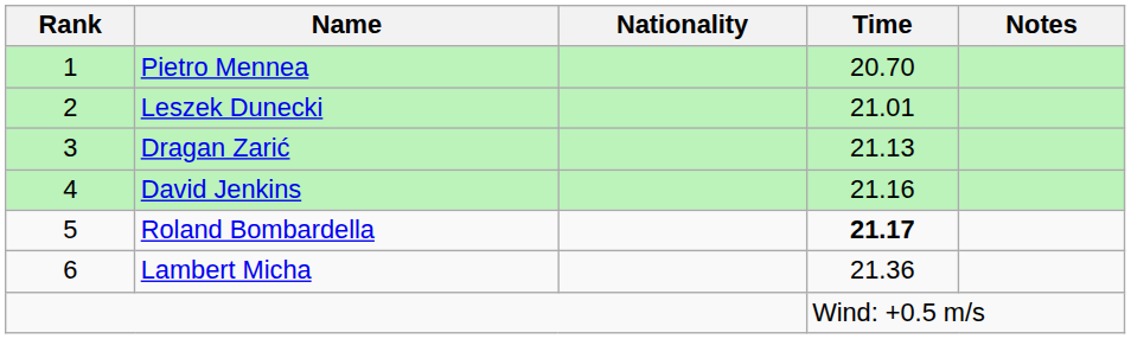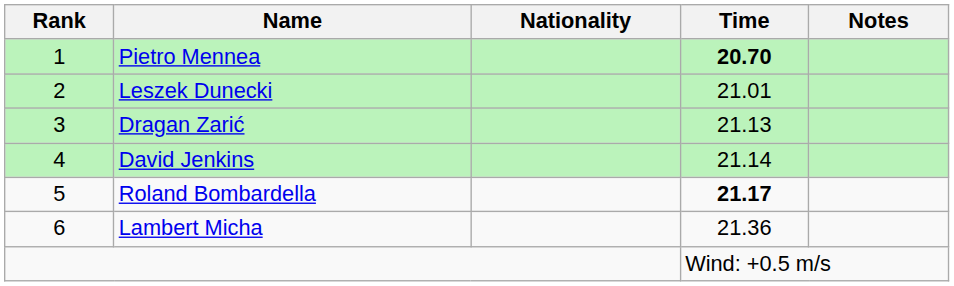 <table class="wikitable sortable" style="text-align:center;width: 55%">
 <tr>
 <th>Rank</th>
 <th>Name</th>
 <th>Nationality</th>
 <th>Time</th>
 <th>Notes</th>
 </tr>
 <tr bgcolor=bbf3bb>
 <td>1</td>
 <td align=left><a href='#'>Pietro Mennea</a></td>
 <td align=left></td>
-<td>20.70</td>
+<td><strong>20.70</strong></td>
 <td></td>
 </tr>
 <tr bgcolor=bbf3bb>
 <td>2</td>
 <td align=left><a href='#'>Leszek Dunecki</a></td>
 <td align=left></td>
 <td>21.01</td>
 <td></td>
 </tr>
 <tr bgcolor=bbf3bb>
 <td>3</td>
 <td align=left><a href='#'>Dragan Zarić</a></td>
 <td align=left></td>
 <td>21.13</td>
 <td></td>
 </tr>
 <tr bgcolor=bbf3bb>
 <td>4</td>
 <td align=left><a href='#'>David Jenkins</a></td>
 <td align=left></td>
-<td>21.16</td>
+<td>21.14</td>
 <td></td>
 </tr>
 <tr>
 <td>5</td>
 <td align=left><a href='#'>Roland Bombardella</a></td>
 <td align=left></td>
 <td><strong>21.17</strong></td>
 <td></td>
 </tr>
 <tr>
 <td>6</td>
 <td align=left><a href='#'>Lambert Micha</a></td>
 <td align=left></td>
 <td>21.36</td>
 <td></td>
 </tr>
 <tr class="sortbottom">
 <td colspan="3"></td>
 <td colspan="2" style="text-align:left;">Wind: +0.5 m/s</td>
 </tr>
 </table>
